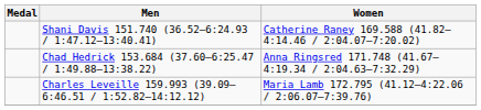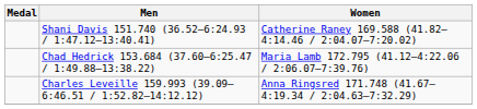 <table class="wikitable">
 <tr>
 <th>Medal</th>
 <th>Men</th>
 <th>Women</th>
 </tr>
 <tr>
 <td></td>
 <td><a href='#'>Shani Davis</a> 151.740 (36.52–6:24.93 / 1:47.12–13:40.41)</td>
 <td><a href='#'>Catherine Raney</a> 169.588 (41.82–4:14.46 / 2:04.07–7:20.02)</td>
 </tr>
 <tr>
 <td></td>
 <td><a href='#'>Chad Hedrick</a> 153.684 (37.60–6:25.47 / 1:49.88–13:38.22)</td>
-<td><a href='#'>Anna Ringsred</a> 171.748 (41.67–4:19.34 / 2:04.63–7:32.29)</td>
+<td><a href='#'>Maria Lamb</a> 172.795 (41.12–4:22.06 / 2:06.07–7:39.76)</td>
 </tr>
 <tr>
 <td></td>
 <td><a href='#'>Charles Leveille</a> 159.993 (39.09–6:46.51 / 1:52.82–14:12.12)</td>
-<td><a href='#'>Maria Lamb</a> 172.795 (41.12–4:22.06 / 2:06.07–7:39.76)</td>
+<td><a href='#'>Anna Ringsred</a> 171.748 (41.67–4:19.34 / 2:04.63–7:32.29)</td>
 </tr>
 <tr>
 </tr>
 </table>
